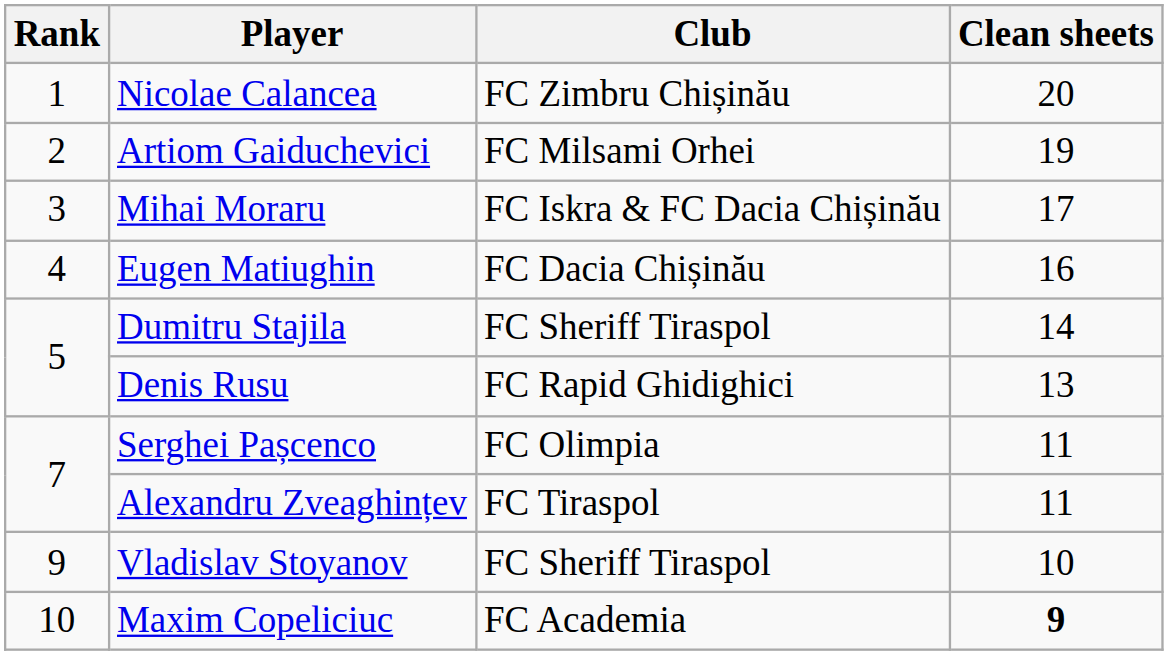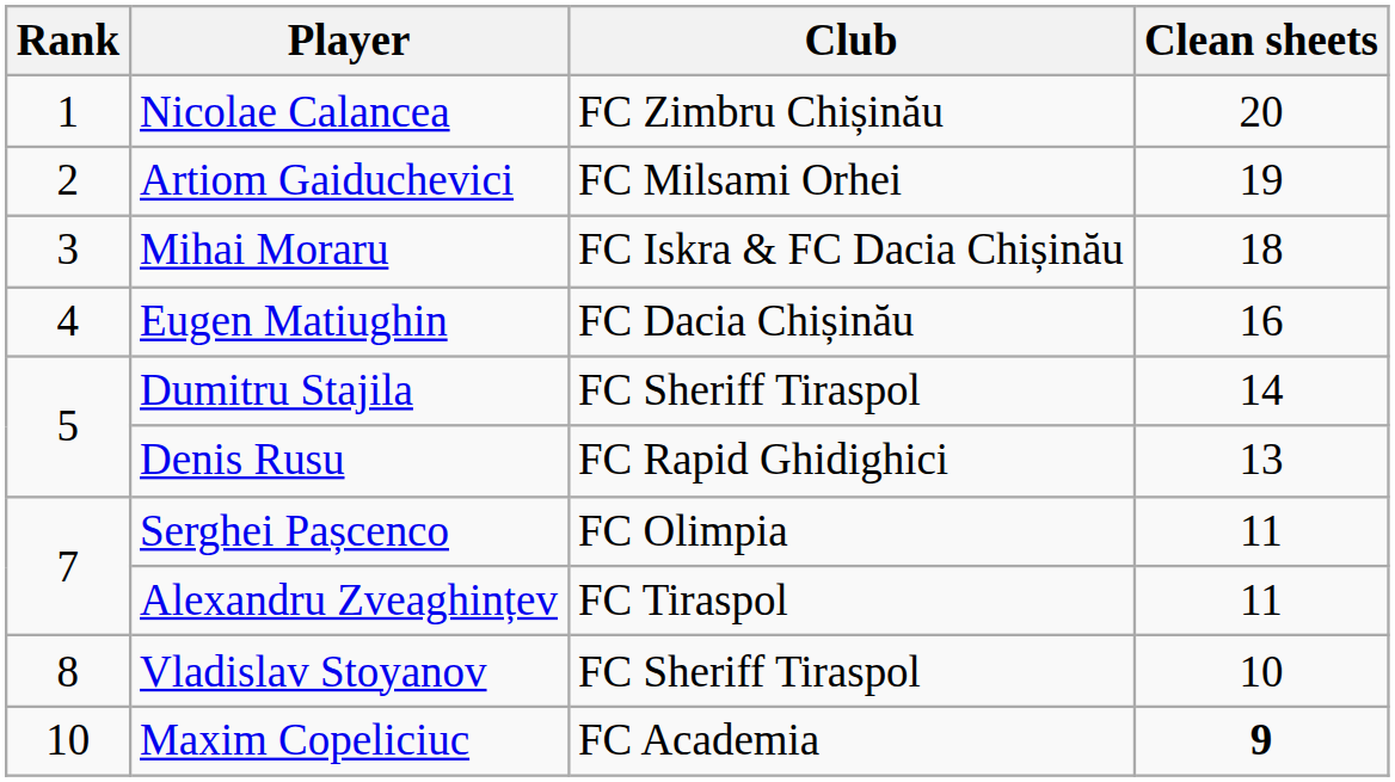 <table class="wikitable" style="text-align:center">
 <tr>
 <th>Rank</th>
 <th>Player</th>
 <th>Club</th>
 <th>Clean sheets</th>
 </tr>
 <tr>
 <td rowspan="1">1</td>
 <td align="left"> <a href='#'>Nicolae Calancea</a></td>
 <td align="left">FC Zimbru Chișinău</td>
 <td>20</td>
 </tr>
 <tr>
 <td rowspan="1">2</td>
 <td align="left"> <a href='#'>Artiom Gaiduchevici</a></td>
 <td align="left">FC Milsami Orhei</td>
 <td>19</td>
 </tr>
 <tr>
 <td rowspan="1">3</td>
 <td align="left"> <a href='#'>Mihai Moraru</a></td>
 <td align="left">FC Iskra & FC Dacia Chișinău</td>
-<td>17</td>
+<td>18</td>
 </tr>
 <tr>
 <td rowspan="1">4</td>
 <td align="left"> <a href='#'>Eugen Matiughin</a></td>
 <td align="left">FC Dacia Chișinău</td>
 <td>16</td>
 </tr>
 <tr>
 <td rowspan="2">5</td>
 <td align="left"> <a href='#'>Dumitru Stajila</a></td>
 <td align="left">FC Sheriff Tiraspol</td>
 <td>14</td>
 </tr>
 <tr>
 <td align="left"> <a href='#'>Denis Rusu</a></td>
 <td align="left">FC Rapid Ghidighici</td>
 <td>13</td>
 </tr>
 <tr>
 <td rowspan="2">7</td>
 <td align="left"> <a href='#'>Serghei Pașcenco</a></td>
 <td align="left">FC Olimpia</td>
 <td>11</td>
 </tr>
 <tr>
 <td align="left"> <a href='#'>Alexandru Zveaghințev</a></td>
 <td align="left">FC Tiraspol</td>
 <td>11</td>
 </tr>
 <tr>
-<td rowspan="1">9</td>
+<td rowspan="1">8</td>
 <td align="left"> <a href='#'>Vladislav Stoyanov</a></td>
 <td align="left">FC Sheriff Tiraspol</td>
 <td>10</td>
 </tr>
 <tr>
 <td rowspan="1">10</td>
 <td align="left"> <a href='#'>Maxim Copeliciuc</a></td>
 <td align="left">FC Academia</td>
 <td><strong>9</strong></td>
 </tr>
 </table>
